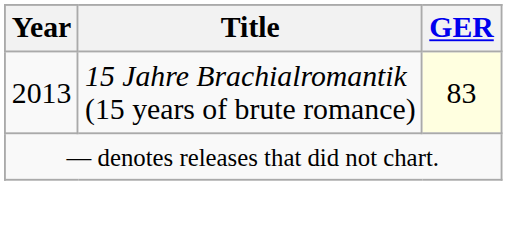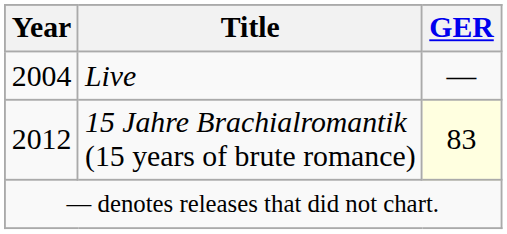 <table class="wikitable">
 <tr>
 <th>Year</th>
 <th>Title</th>
 <th><a href='#'>GER</a></th>
 </tr>
 <tr>
-<td>2013</td>
+<td>2004</td>
+<td><em>Live</em></td>
+<td align="center">—</td>
+</tr>
+<tr>
+<td>2012</td>
 <td><em>15 Jahre Brachialromantik</em><br>(15 years of brute romance)</td>
 <td align="center" style="background: lightyellow;">83</td>
 </tr>
 <tr>
 <td colspan="3" align="center"><small>— denotes releases that did not chart.</small></td>
 </tr>
 </table>
